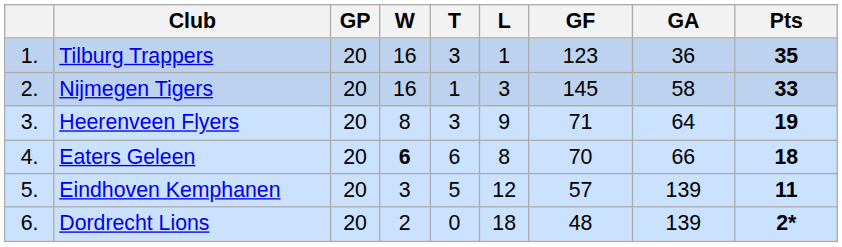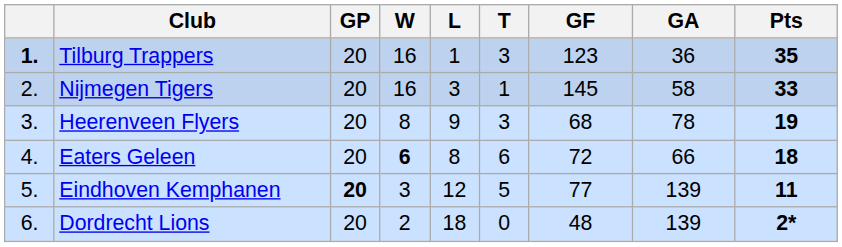 <table class="wikitable">
 <tr>
 <th width="30"></th>
 <th width="200">Club</th>
 <th width="30">GP</th>
 <th width="30">W</th>
+<th width="30">L</th>
 <th width="30">T</th>
-<th width="30">L</th>
 <th width="70">GF</th>
 <th width="70">GA</th>
 <th width="70">Pts</th>
 </tr>
 <tr bgcolor="#BCD2EE" align="center">
-<td>1.</td>
+<td><strong>1.</strong></td>
 <td align="left"><a href='#'>Tilburg Trappers</a></td>
 <td>20</td>
 <td>16</td>
+<td>1</td>
 <td>3</td>
-<td>1</td>
 <td>123</td>
 <td>36</td>
 <td><strong>35</strong></td>
 </tr>
 <tr bgcolor="#BCD2EE" align="center">
 <td>2.</td>
 <td align="left"><a href='#'>Nijmegen Tigers</a></td>
 <td>20</td>
 <td>16</td>
+<td>3</td>
 <td>1</td>
-<td>3</td>
 <td>145</td>
 <td>58</td>
 <td><strong>33</strong></td>
 </tr>
 <tr bgcolor="#CAE1FF" align="center">
 <td>3.</td>
 <td align="left"><a href='#'>Heerenveen Flyers</a></td>
 <td>20</td>
 <td>8</td>
+<td>9</td>
 <td>3</td>
-<td>9</td>
-<td>71</td>
-<td>64</td>
+<td>68</td>
+<td>78</td>
 <td><strong>19</strong></td>
 </tr>
 <tr bgcolor="#CAE1FF" align="center">
 <td>4.</td>
 <td align="left"><a href='#'>Eaters Geleen</a></td>
 <td>20</td>
 <td><strong>6</strong></td>
+<td>8</td>
 <td>6</td>
-<td>8</td>
-<td>70</td>
+<td>72</td>
 <td>66</td>
 <td><strong>18</strong></td>
 </tr>
 <tr bgcolor="#CAE1FF" align="center">
 <td>5.</td>
 <td align="left"><a href='#'>Eindhoven Kemphanen</a></td>
-<td>20</td>
+<td><strong>20</strong></td>
 <td>3</td>
+<td>12</td>
 <td>5</td>
-<td>12</td>
-<td>57</td>
+<td>77</td>
 <td>139</td>
 <td><strong>11</strong></td>
 </tr>
 <tr bgcolor="#CAE1FF" align="center">
 <td>6.</td>
 <td align="left"><a href='#'>Dordrecht Lions</a></td>
 <td>20</td>
 <td>2</td>
+<td>18</td>
 <td>0</td>
-<td>18</td>
 <td>48</td>
 <td>139</td>
 <td><strong>2*</strong></td>
 </tr>
 </table>
